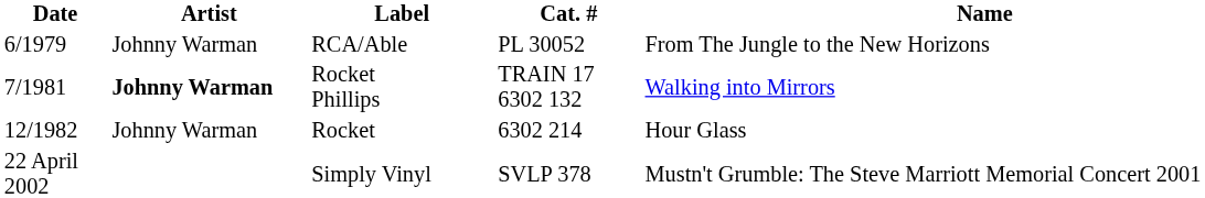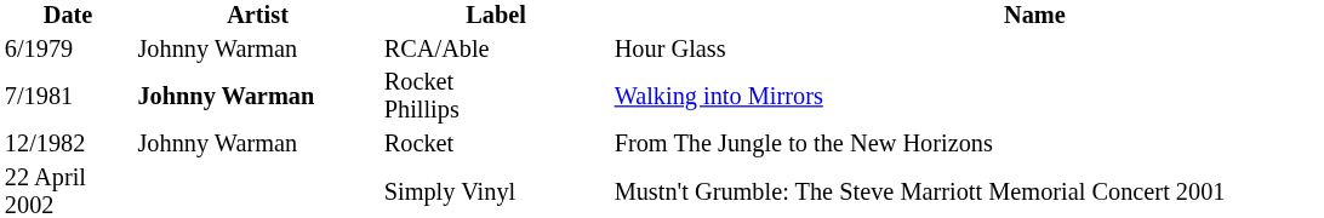 <table class="wiki table" style="width:75%;">
 <tr>
 <th style="width:8%; ">Date</th>
 <th style="width:15%; ">Artist</th>
 <th style="width:14%; ">Label</th>
-<th style="width:11%; ">Cat. #</th>
 <th style="width:52%; ">Name</th>
 </tr>
 <tr>
 <td>6/1979</td>
 <td>Johnny Warman</td>
 <td>RCA/Able</td>
-<td>PL 30052</td>
-<td>From The Jungle to the New Horizons</td>
+<td>Hour Glass</td>
 </tr>
 <tr>
 <td>7/1981</td>
 <td><strong>Johnny Warman</strong></td>
 <td>Rocket<br>Phillips</td>
-<td>TRAIN 17<br>6302 132</td>
 <td><a href='#'>Walking into Mirrors</a></td>
 </tr>
 <tr>
 <td>12/1982</td>
 <td>Johnny Warman</td>
 <td>Rocket</td>
-<td>6302 214</td>
-<td>Hour Glass</td>
+<td>From The Jungle to the New Horizons</td>
 </tr>
 <tr>
 <td>22 April 2002</td>
 <td></td>
 <td>Simply Vinyl</td>
-<td>SVLP 378</td>
 <td>Mustn't Grumble: The Steve Marriott Memorial Concert 2001</td>
 </tr>
 </table>
